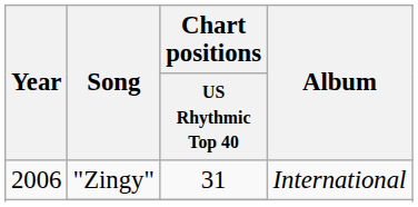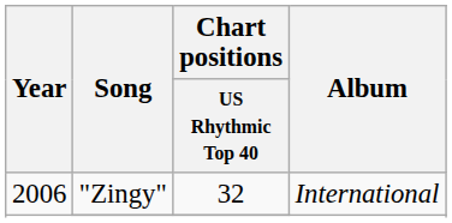 <table class="wikitable" style="text-align:center;">
 <tr>
 <th rowspan="2">Year</th>
 <th rowspan="2">Song</th>
 <th colspan="1">Chart positions</th>
 <th rowspan="2">Album</th>
 </tr>
 <tr style="font-size:smaller;">
 <th width="50"><small>US Rhythmic Top 40</small></th>
 </tr>
 <tr>
 <td rowspan="2">2006</td>
 <td align="left">"Zingy"</td>
-<td>31</td>
+<td>32</td>
 <td align="left" rowspan=2><em>International</em></td>
 </tr>
 <tr>
 </tr>
 </table>
